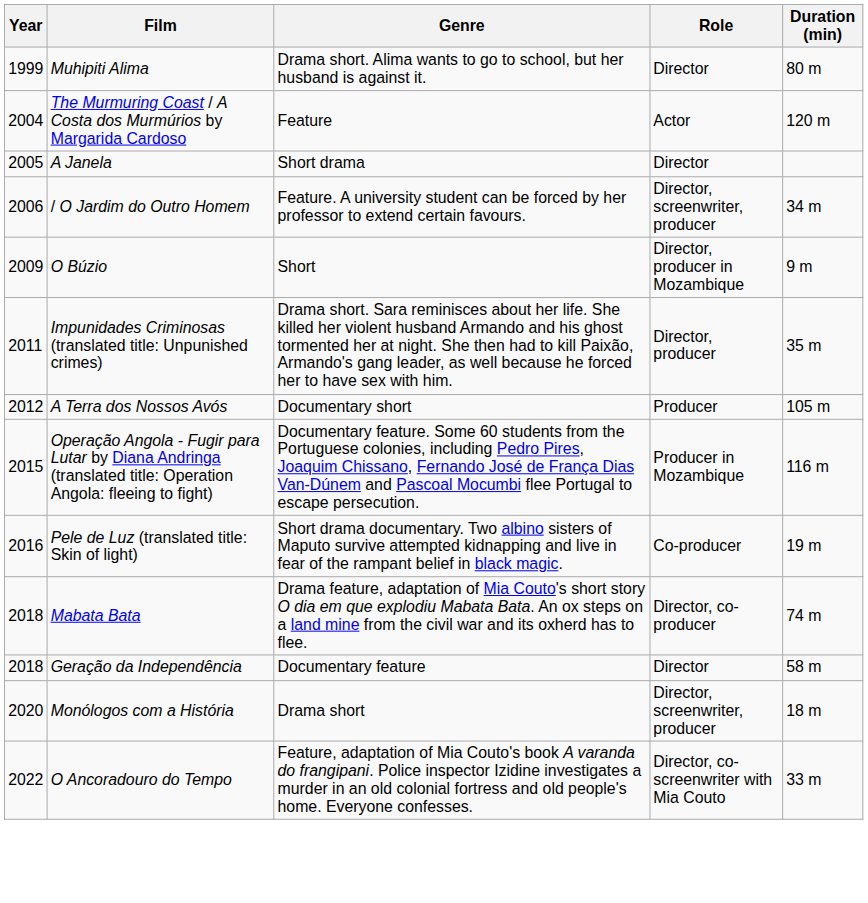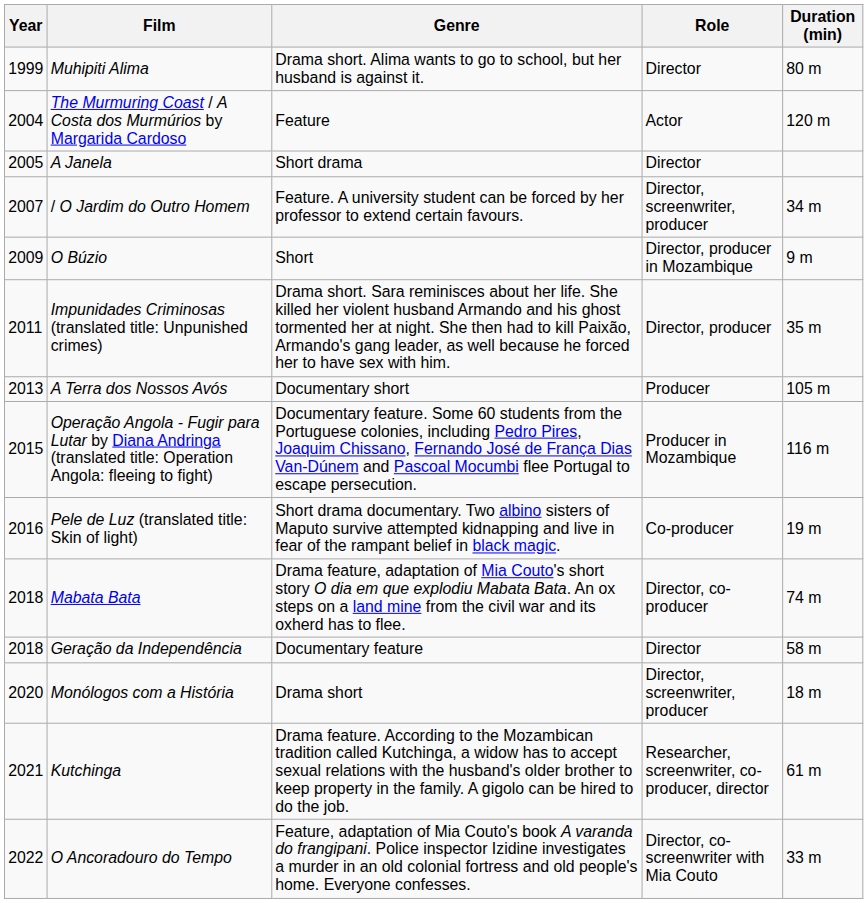 <table class="wikitable sortable">
 <tr>
 <th>Year</th>
 <th>Film</th>
 <th>Genre</th>
 <th>Role</th>
 <th>Duration (min)</th>
 </tr>
 <tr>
 <td>1999</td>
 <td><em>Muhipiti Alima</em></td>
 <td>Drama short. Alima wants to go to school, but her husband is against it.</td>
 <td>Director</td>
 <td>80 m</td>
 </tr>
 <tr>
 <td>2004</td>
 <td><em><a href='#'>The Murmuring Coast</a></em> / <em>A Costa dos Murmúrios</em> by <a href='#'>Margarida Cardoso</a></td>
 <td>Feature</td>
 <td>Actor</td>
 <td>120 m</td>
 </tr>
 <tr>
 <td>2005</td>
 <td><em>A Janela</em></td>
 <td>Short drama</td>
 <td>Director</td>
 <td></td>
 </tr>
 <tr>
-<td>2006</td>
+<td>2007</td>
 <td><em></em> / <em>O Jardim do Outro Homem</em></td>
 <td>Feature. A university student can be forced by her professor to extend certain favours.</td>
 <td>Director, screenwriter, producer</td>
 <td>34 m</td>
 </tr>
 <tr>
 <td>2009</td>
 <td><em>O Búzio</em></td>
 <td>Short</td>
 <td>Director, producer in Mozambique</td>
 <td>9 m</td>
 </tr>
 <tr>
 <td>2011</td>
 <td><em>Impunidades Criminosas</em> (translated title: Unpunished crimes)</td>
 <td>Drama short. Sara reminisces about her life. She killed her violent husband Armando and his ghost tormented her at night. She then had to kill Paixão, Armando's gang leader, as well because he forced her to have sex with him.</td>
 <td>Director, producer</td>
 <td>35 m</td>
 </tr>
 <tr>
-<td>2012</td>
+<td>2013</td>
 <td><em>A Terra dos Nossos Avós</em></td>
 <td>Documentary short</td>
 <td>Producer</td>
 <td>105 m</td>
 </tr>
 <tr>
 <td>2015</td>
 <td><em>Operação Angola - Fugir para Lutar</em> by <a href='#'>Diana Andringa</a> (translated title: Operation Angola: fleeing to fight)</td>
 <td>Documentary feature. Some 60 students from the Portuguese colonies, including <a href='#'>Pedro Pires</a>, <a href='#'>Joaquim Chissano</a>, <a href='#'>Fernando José de França Dias Van-Dúnem</a> and <a href='#'>Pascoal Mocumbi</a> flee Portugal to escape persecution.</td>
 <td>Producer in Mozambique</td>
 <td>116 m</td>
 </tr>
 <tr>
 <td>2016</td>
 <td><em>Pele de Luz</em> (translated title: Skin of light)</td>
 <td>Short drama documentary. Two <a href='#'>albino</a> sisters of Maputo survive attempted kidnapping and live in fear of the rampant belief in <a href='#'>black magic</a>.</td>
 <td>Co-producer</td>
 <td>19 m</td>
 </tr>
 <tr>
 <td>2018</td>
 <td><em><a href='#'>Mabata Bata</a></em></td>
 <td>Drama feature, adaptation of <a href='#'>Mia Couto</a>'s short story <em>O dia em que explodiu Mabata Bata</em>. An ox steps on a <a href='#'>land mine</a> from the civil war and its oxherd has to flee.</td>
 <td>Director, co-producer</td>
 <td>74 m</td>
 </tr>
 <tr>
 <td>2018</td>
 <td><em>Geração da Independência</em></td>
 <td>Documentary feature</td>
 <td>Director</td>
 <td>58 m</td>
 </tr>
 <tr>
 <td>2020</td>
 <td><em>Monólogos com a História</em></td>
 <td>Drama short</td>
 <td>Director, screenwriter, producer</td>
 <td>18 m</td>
 </tr>
 <tr>
+<td>2021</td>
+<td><em>Kutchinga</em></td>
+<td>Drama feature. According to the Mozambican tradition called Kutchinga, a widow has to accept sexual relations with the husband's older brother to keep property in the family. A gigolo can be hired to do the job.</td>
+<td>Researcher, screenwriter, co-producer, director</td>
+<td>61 m</td>
+</tr>
+<tr>
 <td>2022</td>
 <td><em>O Ancoradouro do Tempo</em></td>
 <td>Feature, adaptation of Mia Couto's book <em>A varanda do frangipani</em>. Police inspector Izidine investigates a murder in an old colonial fortress and old people's home. Everyone confesses.</td>
 <td>Director, co-screenwriter with Mia Couto</td>
 <td>33 m</td>
 </tr>
 </table>
